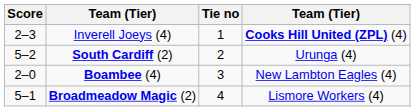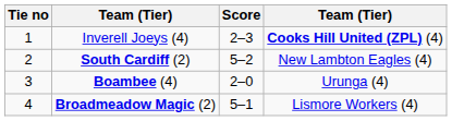 <table class="wikitable" style="text-align:center">
 <tr>
+<th>Tie no</th>
+<th>Team (Tier)</th>
 <th>Score</th>
-<th>Team (Tier)</th>
-<th>Tie no</th>
 <th>Team (Tier)</th>
 </tr>
 <tr>
+<td>1</td>
+<td><a href='#'>Inverell Joeys</a> (4)</td>
 <td>2–3</td>
-<td><a href='#'>Inverell Joeys</a> (4)</td>
-<td>1</td>
 <td><strong><a href='#'>Cooks Hill United (ZPL)</a></strong> (4)</td>
 </tr>
 <tr>
+<td>2</td>
+<td><strong><a href='#'>South Cardiff</a></strong> (2)</td>
 <td>5–2</td>
-<td><strong><a href='#'>South Cardiff</a></strong> (2)</td>
-<td>2</td>
+<td><a href='#'>New Lambton Eagles</a> (4)</td>
+</tr>
+<tr>
+<td>3</td>
+<td><strong><a href='#'>Boambee</a></strong> (4)</td>
+<td>2–0</td>
 <td><a href='#'>Urunga</a> (4)</td>
 </tr>
 <tr>
-<td>2–0</td>
-<td><strong><a href='#'>Boambee</a></strong> (4)</td>
-<td>3</td>
-<td><a href='#'>New Lambton Eagles</a> (4)</td>
-</tr>
-<tr>
+<td>4</td>
+<td><strong><a href='#'>Broadmeadow Magic</a></strong> (2)</td>
 <td>5–1</td>
-<td><strong><a href='#'>Broadmeadow Magic</a></strong> (2)</td>
-<td>4</td>
 <td><a href='#'>Lismore Workers</a> (4)</td>
 </tr>
 </table>
